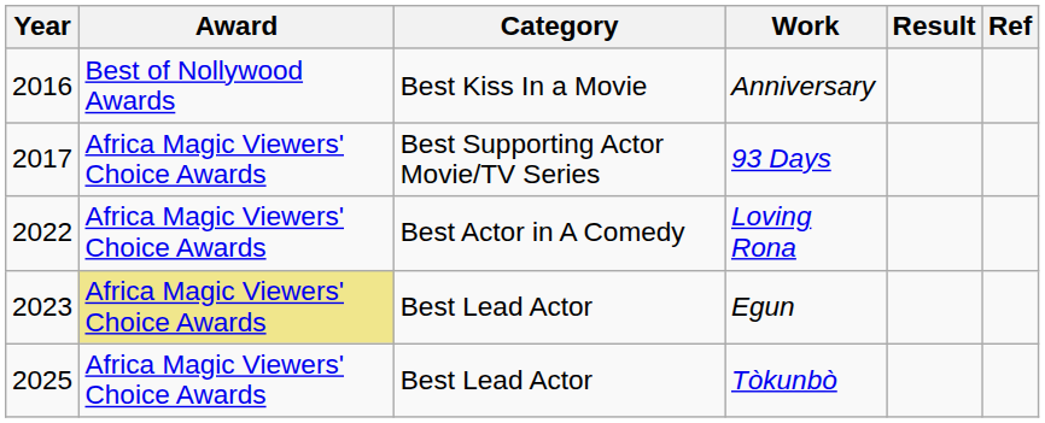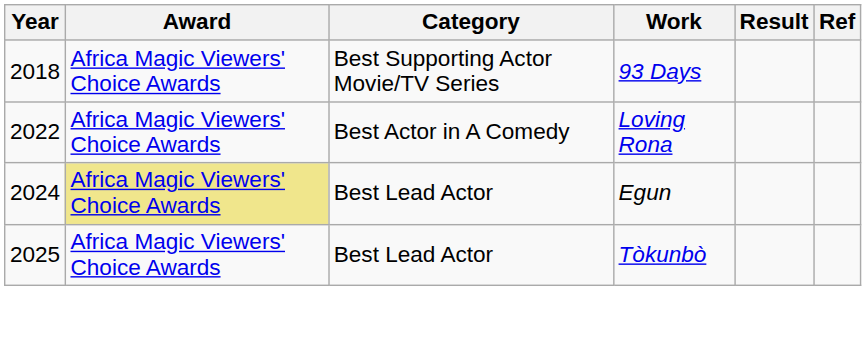 <table class="wikitable">
 <tr>
 <th>Year</th>
 <th>Award</th>
 <th>Category</th>
 <th>Work</th>
 <th>Result</th>
 <th>Ref</th>
 </tr>
 <tr>
-<td>2016</td>
-<td><a href='#'>Best of Nollywood Awards</a></td>
-<td>Best Kiss In a Movie</td>
-<td><em>Anniversary</em></td>
-<td></td>
-<td></td>
-</tr>
-<tr>
-<td>2017</td>
+<td>2018</td>
 <td><a href='#'>Africa Magic Viewers' Choice Awards</a></td>
 <td>Best Supporting Actor Movie/TV Series</td>
 <td><a href='#'><em>93 Days</em></a></td>
 <td></td>
 <td></td>
 </tr>
 <tr>
 <td>2022</td>
 <td><a href='#'>Africa Magic Viewers' Choice Awards</a></td>
 <td>Best Actor in A Comedy</td>
 <td><em><a href='#'>Loving Rona</a></em></td>
 <td></td>
 <td></td>
 </tr>
 <tr>
-<td>2023</td>
+<td>2024</td>
 <td style="background: khaki;"><a href='#'>Africa Magic Viewers' Choice Awards</a></td>
 <td>Best Lead Actor</td>
 <td><em>Egun</em></td>
 <td></td>
 <td></td>
 </tr>
 <tr>
 <td>2025</td>
 <td><a href='#'>Africa Magic Viewers' Choice Awards</a></td>
 <td>Best Lead Actor</td>
 <td><em><a href='#'>Tòkunbò</a></em></td>
 <td></td>
 <td></td>
 </tr>
 </table>
